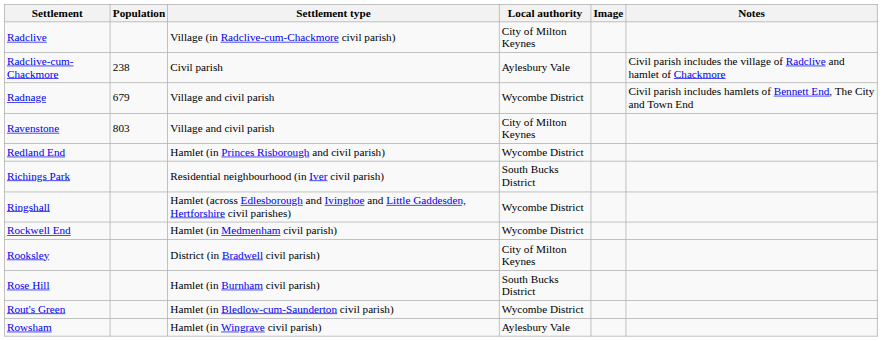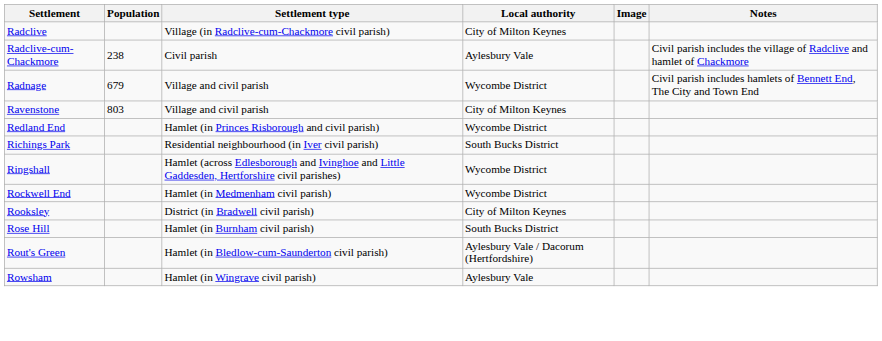 <table class="wikitable sortable">
 <tr>
 <th style="font-weight: bold;">Settlement</th>
 <th style="font-weight: bold;">Population</th>
 <th style="font-weight: bold;">Settlement type</th>
 <th style="font-weight: bold;">Local authority</th>
 <th style="font-weight: bold;">Image</th>
 <th style="font-weight: bold;">Notes</th>
 </tr>
 <tr>
 <td><a href='#'>Radclive</a></td>
 <td></td>
 <td>Village (in <a href='#'>Radclive-cum-Chackmore</a> civil parish)</td>
 <td>City of Milton Keynes</td>
 <td></td>
 <td></td>
 </tr>
 <tr>
 <td><a href='#'>Radclive-cum-Chackmore</a></td>
 <td>238</td>
 <td>Civil parish</td>
 <td>Aylesbury Vale</td>
 <td></td>
 <td>Civil parish includes the village of <a href='#'>Radclive</a> and hamlet of <a href='#'>Chackmore</a></td>
 </tr>
 <tr>
 <td><a href='#'>Radnage</a></td>
 <td>679</td>
 <td>Village and civil parish</td>
 <td>Wycombe District</td>
 <td></td>
 <td>Civil parish includes hamlets of <a href='#'>Bennett End</a>, The City and Town End</td>
 </tr>
 <tr>
 <td><a href='#'>Ravenstone</a></td>
 <td>803</td>
 <td>Village and civil parish</td>
 <td>City of Milton Keynes</td>
 <td></td>
 <td></td>
 </tr>
 <tr>
 <td><a href='#'>Redland End</a></td>
 <td></td>
 <td>Hamlet (in <a href='#'>Princes Risborough</a> and civil parish)</td>
 <td>Wycombe District</td>
 <td></td>
 <td></td>
 </tr>
 <tr>
 <td><a href='#'>Richings Park</a></td>
 <td></td>
 <td>Residential neighbourhood (in <a href='#'>Iver</a> civil parish)</td>
 <td>South Bucks District</td>
 <td></td>
 <td></td>
 </tr>
 <tr>
 <td><a href='#'>Ringshall</a></td>
 <td></td>
 <td>Hamlet (across <a href='#'>Edlesborough</a> and <a href='#'>Ivinghoe</a> and <a href='#'>Little Gaddesden, Hertforshire</a> civil parishes)</td>
 <td>Wycombe District</td>
 <td></td>
 <td></td>
 </tr>
 <tr>
 <td><a href='#'>Rockwell End</a></td>
 <td></td>
 <td>Hamlet (in <a href='#'>Medmenham</a> civil parish)</td>
 <td>Wycombe District</td>
 <td></td>
 <td></td>
 </tr>
 <tr>
 <td><a href='#'>Rooksley</a></td>
 <td></td>
 <td>District (in <a href='#'>Bradwell</a> civil parish)</td>
 <td>City of Milton Keynes</td>
 <td></td>
 <td></td>
 </tr>
 <tr>
 <td><a href='#'>Rose Hill</a></td>
 <td></td>
 <td>Hamlet (in <a href='#'>Burnham</a> civil parish)</td>
 <td>South Bucks District</td>
 <td></td>
 <td></td>
 </tr>
 <tr>
 <td><a href='#'>Rout's Green</a></td>
 <td></td>
 <td>Hamlet (in <a href='#'>Bledlow-cum-Saunderton</a> civil parish)</td>
-<td>Wycombe District</td>
+<td>Aylesbury Vale / Dacorum (Hertfordshire)</td>
 <td></td>
 <td></td>
 </tr>
 <tr>
 <td><a href='#'>Rowsham</a></td>
 <td></td>
 <td>Hamlet (in <a href='#'>Wingrave</a> civil parish)</td>
 <td>Aylesbury Vale</td>
 <td></td>
 <td></td>
 </tr>
 </table>
